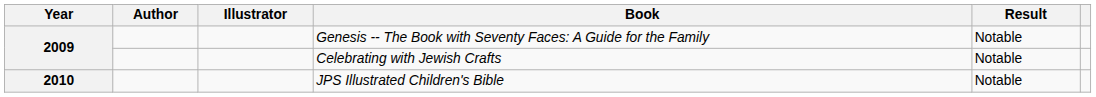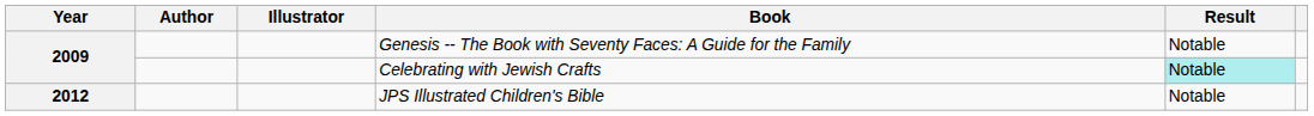 <table class="sortable wikitable" width="100%">
 <tr>
 <th scope=“col” width=10%>Year</th>
 <th scope=“col”>Author</th>
 <th scope=“col”>Illustrator</th>
 <th scope=“col”>Book</th>
 <th scope=“col” width=10%>Result</th>
 <th></th>
 </tr>
 <tr>
 <th rowspan="2">2009</th>
 <td></td>
 <td></td>
 <td><em>Genesis -- The Book with Seventy Faces: A Guide for the Family</em></td>
 <td>Notable</td>
 <td></td>
 </tr>
 <tr>
 <td></td>
 <td></td>
 <td><em>Celebrating with Jewish Crafts</em></td>
-<td>Notable</td>
+<td style="background: paleturquoise;">Notable</td>
 <td></td>
 </tr>
 <tr>
-<th scope=“row”>2010</th>
+<th scope=“row”>2012</th>
 <td></td>
 <td></td>
 <td><em>JPS Illustrated Children's Bible</em></td>
 <td>Notable</td>
 <td></td>
 </tr>
 </table>
